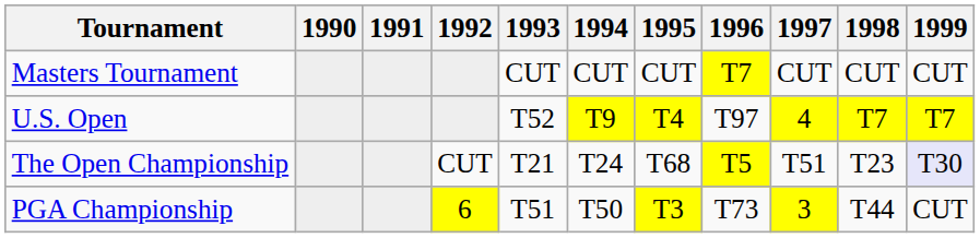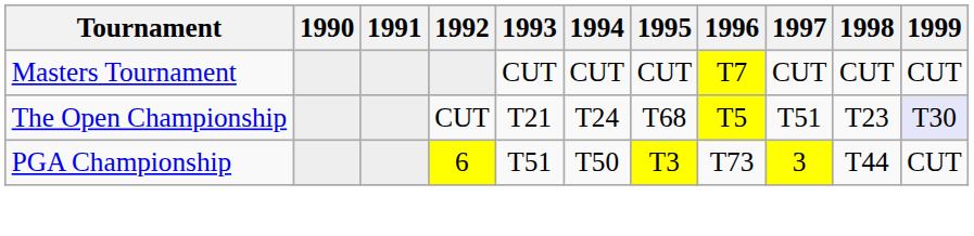 <table class="wikitable" style="font-size:95%;text-align:center;">
 <tr>
 <th>Tournament</th>
 <th>1990</th>
 <th>1991</th>
 <th>1992</th>
 <th>1993</th>
 <th>1994</th>
 <th>1995</th>
 <th>1996</th>
 <th>1997</th>
 <th>1998</th>
 <th>1999</th>
 </tr>
 <tr>
 <td align=left><a href='#'>Masters Tournament</a></td>
 <td style="background:#eeeeee;"></td>
 <td style="background:#eeeeee;"></td>
 <td style="background:#eeeeee;"></td>
 <td>CUT</td>
 <td>CUT</td>
 <td>CUT</td>
 <td style="background:yellow;">T7</td>
 <td>CUT</td>
 <td>CUT</td>
 <td>CUT</td>
 </tr>
 <tr>
-<td align=left><a href='#'>U.S. Open</a></td>
-<td style="background:#eeeeee;"></td>
-<td style="background:#eeeeee;"></td>
-<td style="background:#eeeeee;"></td>
-<td>T52</td>
-<td style="background:yellow;">T9</td>
-<td style="background:yellow;">T4</td>
-<td>T97</td>
-<td style="background:yellow;">4</td>
-<td style="background:yellow;">T7</td>
-<td style="background:yellow;">T7</td>
-</tr>
-<tr>
 <td align=left><a href='#'>The Open Championship</a></td>
 <td style="background:#eeeeee;"></td>
 <td style="background:#eeeeee;"></td>
 <td>CUT</td>
 <td>T21</td>
 <td>T24</td>
 <td>T68</td>
 <td style="background:yellow;">T5</td>
 <td>T51</td>
 <td>T23</td>
 <td style="background: lavender;">T30</td>
 </tr>
 <tr>
 <td align=left><a href='#'>PGA Championship</a></td>
 <td style="background:#eeeeee;"></td>
 <td style="background:#eeeeee;"></td>
 <td style="background:yellow;">6</td>
 <td>T51</td>
 <td>T50</td>
 <td style="background:yellow;">T3</td>
 <td>T73</td>
 <td style="background:yellow;">3</td>
 <td>T44</td>
 <td>CUT</td>
 </tr>
 </table>
